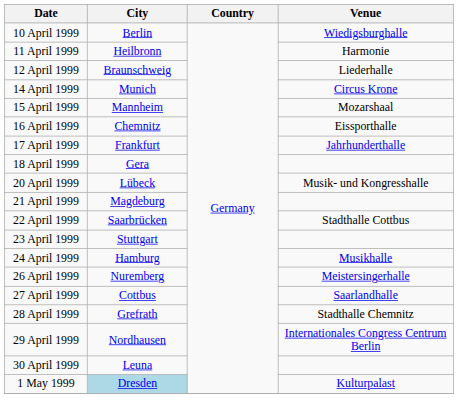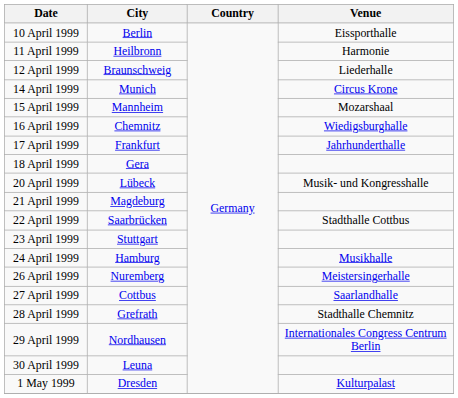 <table class="wikitable" style="text-align:center">
 <tr bgcolor="#CCCCCC">
 <th width="150">Date</th>
 <th width="150">City</th>
 <th width="150">Country</th>
 <th width="300">Venue</th>
 </tr>
 <tr>
 <td>10 April 1999</td>
 <td><a href='#'>Berlin</a></td>
 <td rowspan="19"><a href='#'>Germany</a></td>
-<td><a href='#'>Wiedigsburghalle</a></td>
+<td>Eissporthalle</td>
 </tr>
 <tr>
 <td>11 April 1999</td>
 <td><a href='#'>Heilbronn</a></td>
 <td>Harmonie</td>
 </tr>
 <tr>
 <td>12 April 1999</td>
 <td><a href='#'>Braunschweig</a></td>
 <td>Liederhalle</td>
 </tr>
 <tr>
 <td>14 April 1999</td>
 <td><a href='#'>Munich</a></td>
 <td><a href='#'>Circus Krone</a></td>
 </tr>
 <tr>
 <td>15 April 1999</td>
 <td><a href='#'>Mannheim</a></td>
 <td>Mozarshaal</td>
 </tr>
 <tr>
 <td>16 April 1999</td>
 <td><a href='#'>Chemnitz</a></td>
-<td>Eissporthalle</td>
+<td><a href='#'>Wiedigsburghalle</a></td>
 </tr>
 <tr>
 <td>17 April 1999</td>
 <td><a href='#'>Frankfurt</a></td>
 <td><a href='#'>Jahrhunderthalle</a></td>
 </tr>
 <tr>
 <td>18 April 1999</td>
 <td><a href='#'>Gera</a></td>
 <td></td>
 </tr>
 <tr>
 <td>20 April 1999</td>
 <td><a href='#'>Lübeck</a></td>
 <td>Musik- und Kongresshalle</td>
 </tr>
 <tr>
 <td>21 April 1999</td>
 <td><a href='#'>Magdeburg</a></td>
 <td></td>
 </tr>
 <tr>
 <td>22 April 1999</td>
 <td><a href='#'>Saarbrücken</a></td>
 <td>Stadthalle Cottbus</td>
 </tr>
 <tr>
 <td>23 April 1999</td>
 <td><a href='#'>Stuttgart</a></td>
 <td></td>
 </tr>
 <tr>
 <td>24 April 1999</td>
 <td><a href='#'>Hamburg</a></td>
 <td><a href='#'>Musikhalle</a></td>
 </tr>
 <tr>
 <td>26 April 1999</td>
 <td><a href='#'>Nuremberg</a></td>
 <td><a href='#'>Meistersingerhalle</a></td>
 </tr>
 <tr>
 <td>27 April 1999</td>
 <td><a href='#'>Cottbus</a></td>
 <td><a href='#'>Saarlandhalle</a></td>
 </tr>
 <tr>
 <td>28 April 1999</td>
 <td><a href='#'>Grefrath</a></td>
 <td>Stadthalle Chemnitz</td>
 </tr>
 <tr>
 <td>29 April 1999</td>
 <td><a href='#'>Nordhausen</a></td>
 <td><a href='#'>Internationales Congress Centrum Berlin</a></td>
 </tr>
 <tr>
 <td>30 April 1999</td>
 <td><a href='#'>Leuna</a></td>
 <td></td>
 </tr>
 <tr>
 <td>1 May 1999</td>
-<td style="background: lightblue;"><a href='#'>Dresden</a></td>
+<td><a href='#'>Dresden</a></td>
 <td><a href='#'>Kulturpalast</a></td>
 </tr>
 <tr>
 </tr>
 </table>
